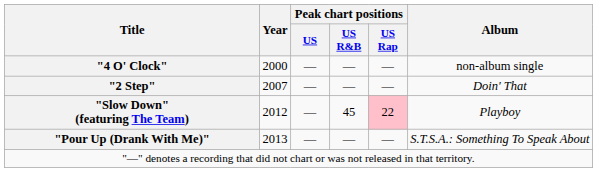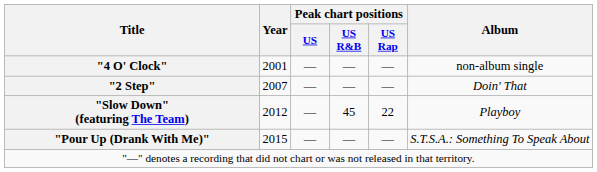 <table class="wikitable plainrowheaders" style="text-align:center;">
 <tr>
 <th scope="col" rowspan="2" style="width:20em;">Title</th>
 <th scope="col" rowspan="2">Year</th>
 <th scope="col" colspan="3">Peak chart positions</th>
 <th scope="col" rowspan="2">Album</th>
 </tr>
 <tr>
 <th scope="col" style="width:3em;font-size:90%;"><a href='#'>US</a></th>
 <th scope="col" style="width:3em;font-size:90%;"><a href='#'>US R&B</a><br></th>
 <th scope="col" style="width:3em;font-size:90%;"><a href='#'>US Rap</a><br></th>
 </tr>
 <tr>
 <th scope="row">"4 O' Clock"</th>
-<td>2000</td>
+<td>2001</td>
 <td>—</td>
 <td>—</td>
 <td>—</td>
 <td>non-album single</td>
 </tr>
 <tr>
 <th scope="row">"2 Step"</th>
 <td>2007</td>
 <td>—</td>
 <td>—</td>
 <td>—</td>
 <td><em>Doin' That</em></td>
 </tr>
 <tr>
 <th scope="row">"Slow Down"<br><span>(featuring <a href='#'>The Team</a>)</span></th>
 <td>2012</td>
 <td>—</td>
 <td>45</td>
-<td style="background: pink;">22</td>
+<td>22</td>
 <td><em>Playboy</em></td>
 </tr>
 <tr>
 <th scope="row">"Pour Up (Drank With Me)"</th>
-<td>2013</td>
+<td>2015</td>
 <td>—</td>
 <td>—</td>
 <td>—</td>
 <td><em>S.T.S.A.: Something To Speak About</em></td>
 </tr>
 <tr>
 <td colspan="6" style="font-size:90%">"—" denotes a recording that did not chart or was not released in that territory.</td>
 </tr>
 </table>
